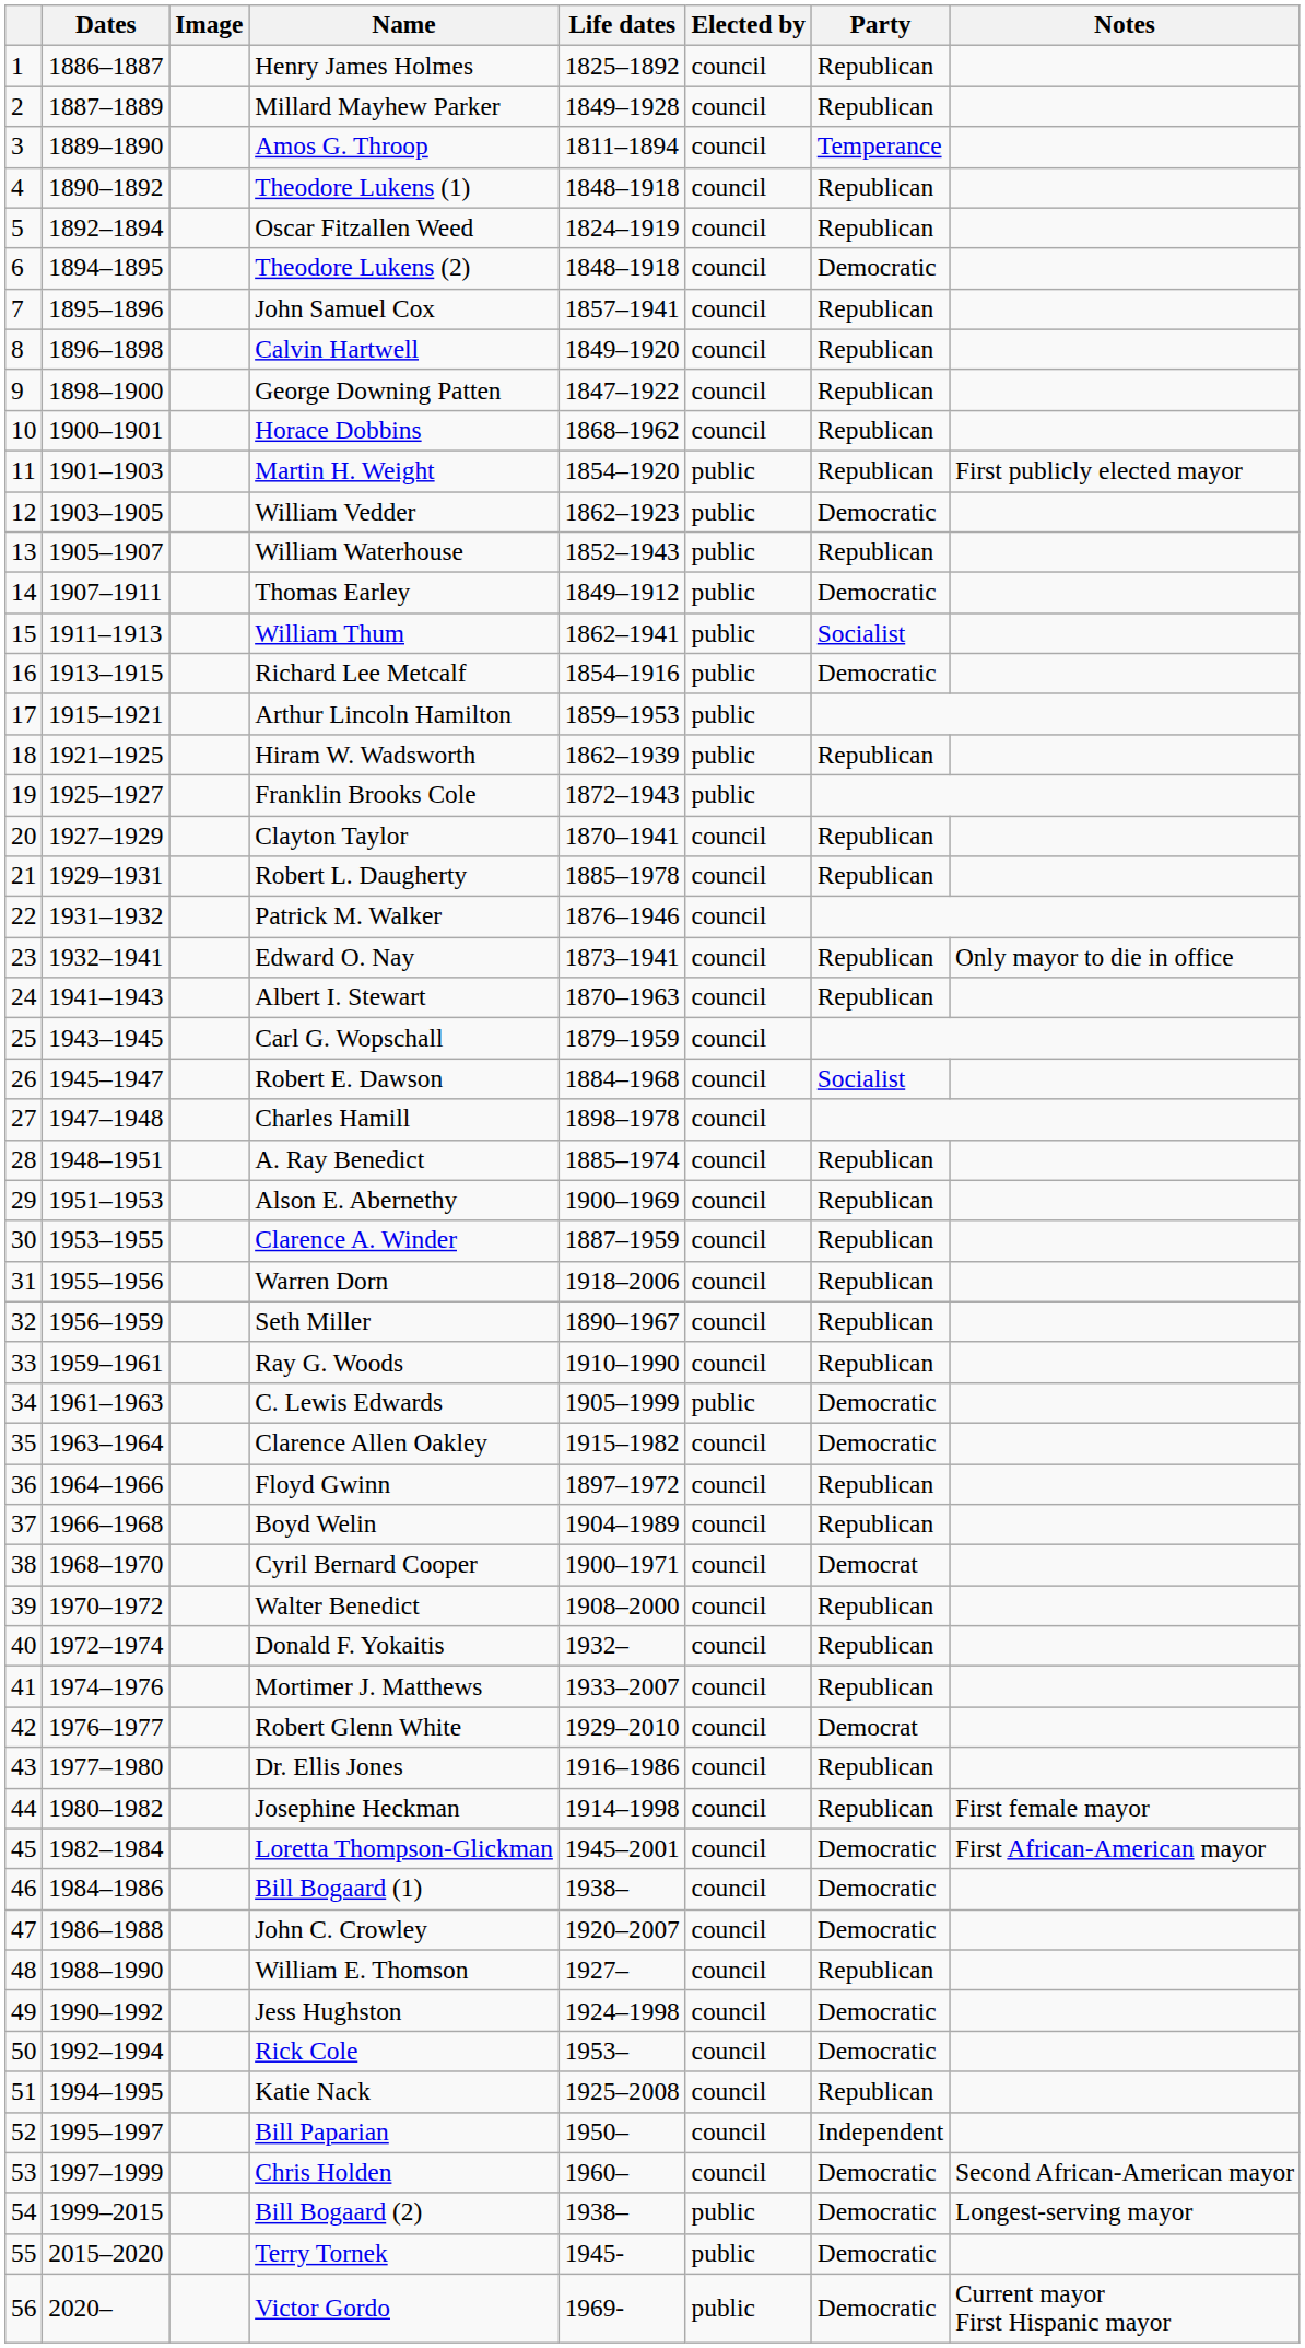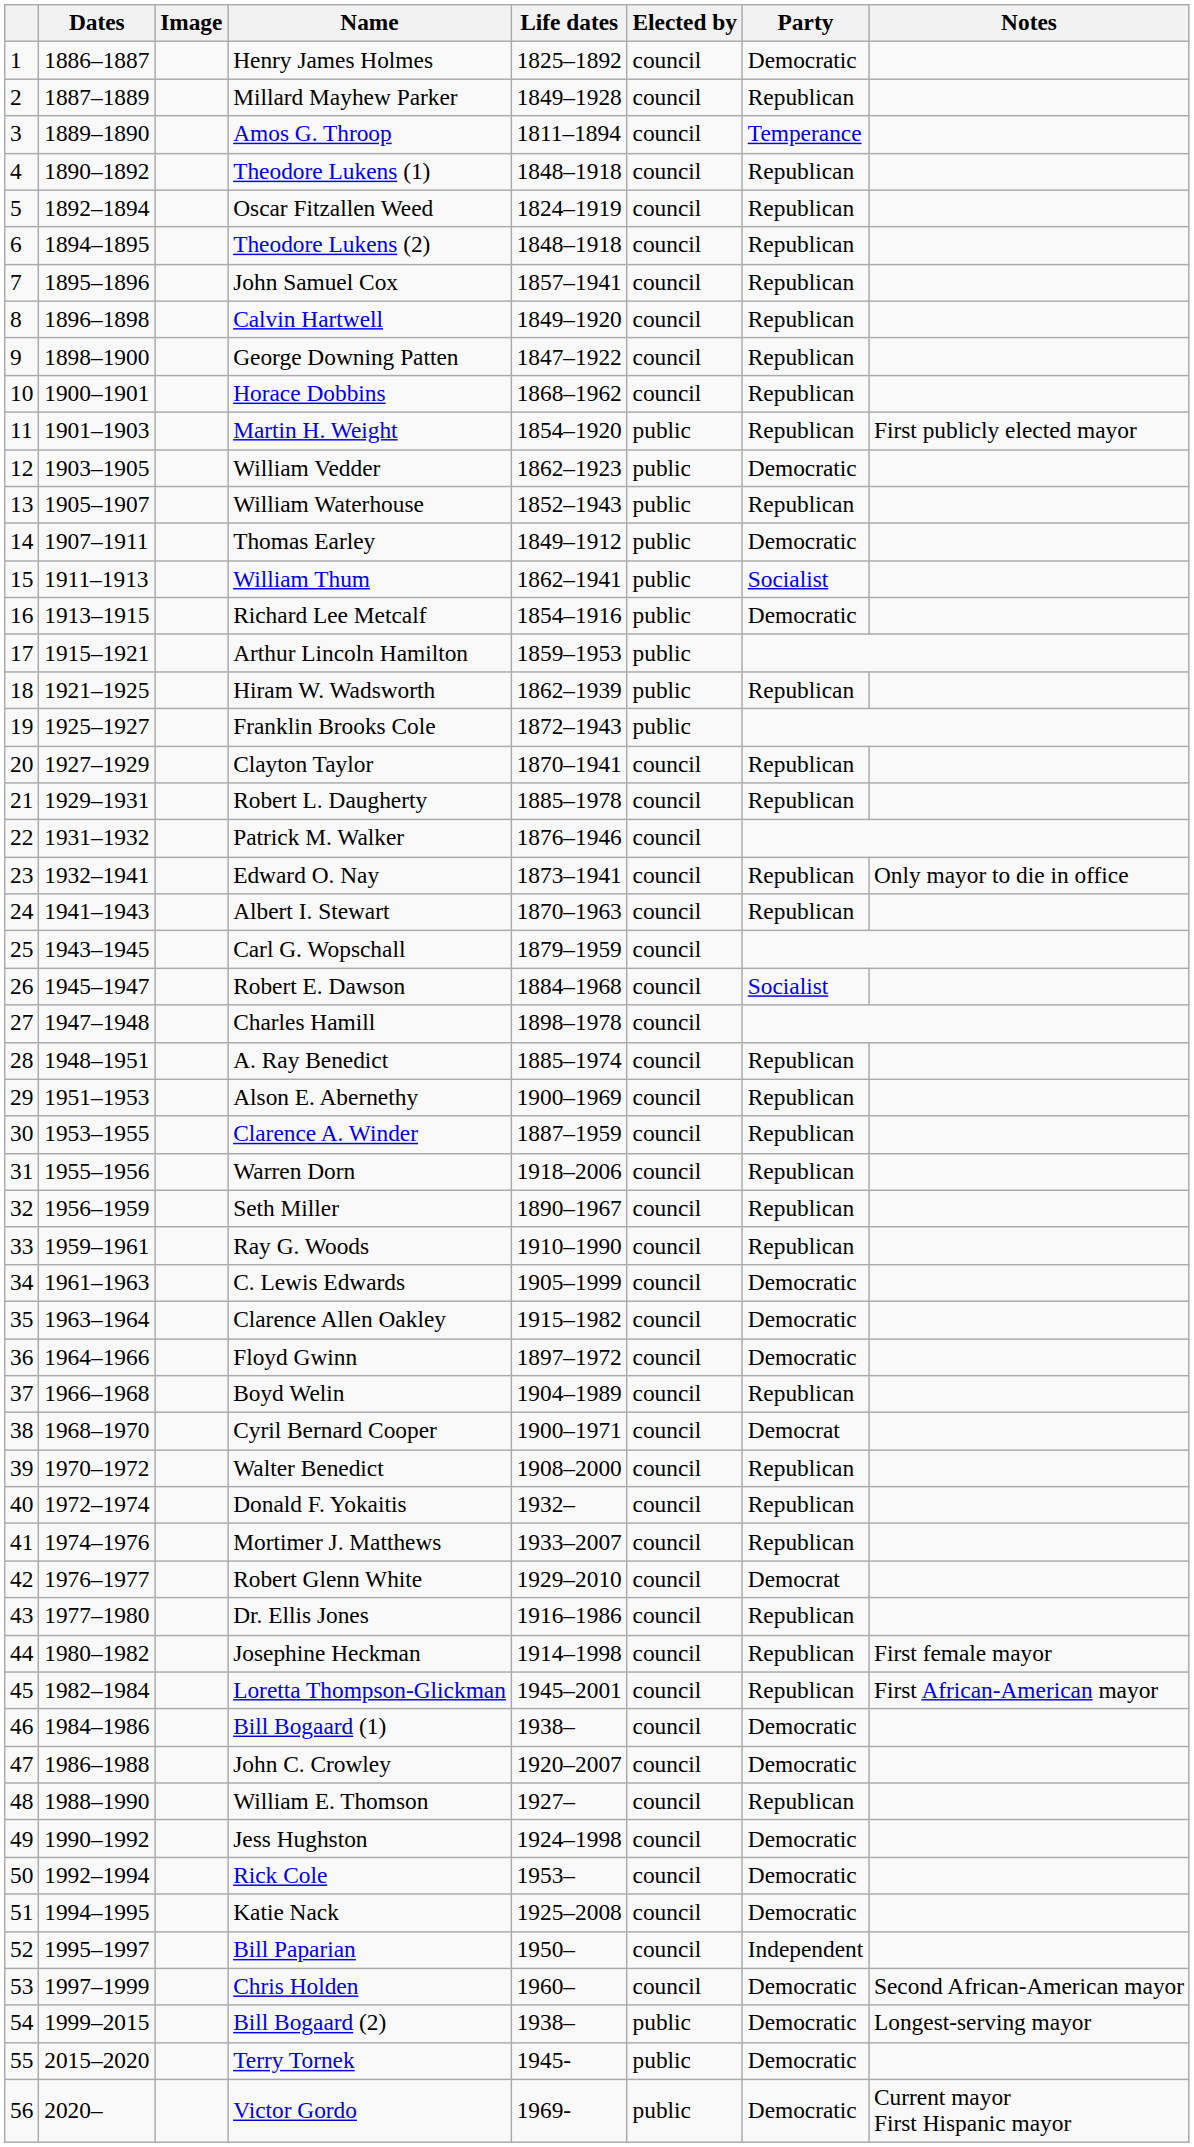 <table class="wikitable">
 <tr>
 <th></th>
 <th>Dates</th>
 <th>Image</th>
 <th>Name</th>
 <th>Life dates</th>
 <th>Elected by</th>
 <th>Party</th>
 <th>Notes</th>
 </tr>
 <tr>
 <td>1</td>
 <td>1886–1887</td>
 <td></td>
 <td>Henry James Holmes</td>
 <td>1825–1892</td>
 <td>council</td>
-<td>Republican</td>
+<td>Democratic</td>
 <td></td>
 </tr>
 <tr>
 <td>2</td>
 <td>1887–1889</td>
 <td></td>
 <td>Millard Mayhew Parker</td>
 <td>1849–1928</td>
 <td>council</td>
 <td>Republican</td>
 <td></td>
 </tr>
 <tr>
 <td>3</td>
 <td>1889–1890</td>
 <td></td>
 <td><a href='#'>Amos G. Throop</a></td>
 <td>1811–1894</td>
 <td>council</td>
 <td><a href='#'>Temperance</a></td>
 <td></td>
 </tr>
 <tr>
 <td>4</td>
 <td>1890–1892</td>
 <td></td>
 <td><a href='#'>Theodore Lukens</a> (1)</td>
 <td>1848–1918</td>
 <td>council</td>
 <td>Republican</td>
 <td></td>
 </tr>
 <tr>
 <td>5</td>
 <td>1892–1894</td>
 <td></td>
 <td>Oscar Fitzallen Weed</td>
 <td>1824–1919</td>
 <td>council</td>
 <td>Republican</td>
 <td></td>
 </tr>
 <tr>
 <td>6</td>
 <td>1894–1895</td>
 <td></td>
 <td><a href='#'>Theodore Lukens</a> (2)</td>
 <td>1848–1918</td>
 <td>council</td>
-<td>Democratic</td>
+<td>Republican</td>
 <td></td>
 </tr>
 <tr>
 <td>7</td>
 <td>1895–1896</td>
 <td></td>
 <td>John Samuel Cox</td>
 <td>1857–1941</td>
 <td>council</td>
 <td>Republican</td>
 <td></td>
 </tr>
 <tr>
 <td>8</td>
 <td>1896–1898</td>
 <td></td>
 <td><a href='#'>Calvin Hartwell</a></td>
 <td>1849–1920</td>
 <td>council</td>
 <td>Republican</td>
 <td></td>
 </tr>
 <tr>
 <td>9</td>
 <td>1898–1900</td>
 <td></td>
 <td>George Downing Patten</td>
 <td>1847–1922</td>
 <td>council</td>
 <td>Republican</td>
 <td></td>
 </tr>
 <tr>
 <td>10</td>
 <td>1900–1901</td>
 <td></td>
 <td><a href='#'>Horace Dobbins</a></td>
 <td>1868–1962</td>
 <td>council</td>
 <td>Republican</td>
 <td></td>
 </tr>
 <tr>
 <td>11</td>
 <td>1901–1903</td>
 <td></td>
 <td><a href='#'>Martin H. Weight</a></td>
 <td>1854–1920</td>
 <td>public</td>
 <td>Republican</td>
 <td>First publicly elected mayor</td>
 </tr>
 <tr>
 <td>12</td>
 <td>1903–1905</td>
 <td></td>
 <td>William Vedder</td>
 <td>1862–1923</td>
 <td>public</td>
 <td>Democratic</td>
 <td></td>
 </tr>
 <tr>
 <td>13</td>
 <td>1905–1907</td>
 <td></td>
 <td>William Waterhouse</td>
 <td>1852–1943</td>
 <td>public</td>
 <td>Republican</td>
 <td></td>
 </tr>
 <tr>
 <td>14</td>
 <td>1907–1911</td>
 <td></td>
 <td>Thomas Earley</td>
 <td>1849–1912</td>
 <td>public</td>
 <td>Democratic</td>
 <td></td>
 </tr>
 <tr>
 <td>15</td>
 <td>1911–1913</td>
 <td></td>
 <td><a href='#'>William Thum</a></td>
 <td>1862–1941</td>
 <td>public</td>
 <td><a href='#'>Socialist</a></td>
 </tr>
 <tr>
 <td>16</td>
 <td>1913–1915</td>
 <td></td>
 <td>Richard Lee Metcalf</td>
 <td>1854–1916</td>
 <td>public</td>
 <td>Democratic</td>
 <td></td>
 </tr>
 <tr>
 <td>17</td>
 <td>1915–1921</td>
 <td></td>
 <td>Arthur Lincoln Hamilton</td>
 <td>1859–1953</td>
 <td>public</td>
 </tr>
 <tr>
 <td>18</td>
 <td>1921–1925</td>
 <td></td>
 <td>Hiram W. Wadsworth</td>
 <td>1862–1939</td>
 <td>public</td>
 <td>Republican</td>
 <td></td>
 </tr>
 <tr>
 <td>19</td>
 <td>1925–1927</td>
 <td></td>
 <td>Franklin Brooks Cole</td>
 <td>1872–1943</td>
 <td>public</td>
 </tr>
 <tr>
 <td>20</td>
 <td>1927–1929</td>
 <td></td>
 <td>Clayton Taylor</td>
 <td>1870–1941</td>
 <td>council</td>
 <td>Republican</td>
 <td></td>
 </tr>
 <tr>
 <td>21</td>
 <td>1929–1931</td>
 <td></td>
 <td>Robert L. Daugherty</td>
 <td>1885–1978</td>
 <td>council</td>
 <td>Republican</td>
 <td></td>
 </tr>
 <tr>
 <td>22</td>
 <td>1931–1932</td>
 <td></td>
 <td>Patrick M. Walker</td>
 <td>1876–1946</td>
 <td>council</td>
 </tr>
 <tr>
 <td>23</td>
 <td>1932–1941</td>
 <td></td>
 <td>Edward O. Nay</td>
 <td>1873–1941</td>
 <td>council</td>
 <td>Republican</td>
 <td>Only mayor to die in office</td>
 </tr>
 <tr>
 <td>24</td>
 <td>1941–1943</td>
 <td></td>
 <td>Albert I. Stewart</td>
 <td>1870–1963</td>
 <td>council</td>
 <td>Republican</td>
 <td></td>
 </tr>
 <tr>
 <td>25</td>
 <td>1943–1945</td>
 <td></td>
 <td>Carl G. Wopschall</td>
 <td>1879–1959</td>
 <td>council</td>
 </tr>
 <tr>
 <td>26</td>
 <td>1945–1947</td>
 <td></td>
 <td>Robert E. Dawson</td>
 <td>1884–1968</td>
 <td>council</td>
 <td><a href='#'>Socialist</a></td>
 <td></td>
 </tr>
 <tr>
 <td>27</td>
 <td>1947–1948</td>
 <td></td>
 <td>Charles Hamill</td>
 <td>1898–1978</td>
 <td>council</td>
 </tr>
 <tr>
 <td>28</td>
 <td>1948–1951</td>
 <td></td>
 <td>A. Ray Benedict</td>
 <td>1885–1974</td>
 <td>council</td>
 <td>Republican</td>
 <td></td>
 </tr>
 <tr>
 <td>29</td>
 <td>1951–1953</td>
 <td></td>
 <td>Alson E. Abernethy</td>
 <td>1900–1969</td>
 <td>council</td>
 <td>Republican</td>
 <td></td>
 </tr>
 <tr>
 <td>30</td>
 <td>1953–1955</td>
 <td></td>
 <td><a href='#'>Clarence A. Winder</a></td>
 <td>1887–1959</td>
 <td>council</td>
 <td>Republican</td>
 <td></td>
 </tr>
 <tr>
 <td>31</td>
 <td>1955–1956</td>
 <td></td>
 <td>Warren Dorn</td>
 <td>1918–2006</td>
 <td>council</td>
 <td>Republican</td>
 <td></td>
 </tr>
 <tr>
 <td>32</td>
 <td>1956–1959</td>
 <td></td>
 <td>Seth Miller</td>
 <td>1890–1967</td>
 <td>council</td>
 <td>Republican</td>
 <td></td>
 </tr>
 <tr>
 <td>33</td>
 <td>1959–1961</td>
 <td></td>
 <td>Ray G. Woods</td>
 <td>1910–1990</td>
 <td>council</td>
 <td>Republican</td>
 <td></td>
 </tr>
 <tr>
 <td>34</td>
 <td>1961–1963</td>
 <td></td>
 <td>C. Lewis Edwards</td>
 <td>1905–1999</td>
-<td>public</td>
+<td>council</td>
 <td>Democratic</td>
 <td></td>
 </tr>
 <tr>
 <td>35</td>
 <td>1963–1964</td>
 <td></td>
 <td>Clarence Allen Oakley</td>
 <td>1915–1982</td>
 <td>council</td>
 <td>Democratic</td>
 <td></td>
 </tr>
 <tr>
 <td>36</td>
 <td>1964–1966</td>
 <td></td>
 <td>Floyd Gwinn</td>
 <td>1897–1972</td>
 <td>council</td>
-<td>Republican</td>
+<td>Democratic</td>
 <td></td>
 </tr>
 <tr>
 <td>37</td>
 <td>1966–1968</td>
 <td></td>
 <td>Boyd Welin</td>
 <td>1904–1989</td>
 <td>council</td>
 <td>Republican</td>
 <td></td>
 </tr>
 <tr>
 <td>38</td>
 <td>1968–1970</td>
 <td></td>
 <td>Cyril Bernard Cooper</td>
 <td>1900–1971</td>
 <td>council</td>
 <td>Democrat</td>
 <td></td>
 </tr>
 <tr>
 <td>39</td>
 <td>1970–1972</td>
 <td></td>
 <td>Walter Benedict</td>
 <td>1908–2000</td>
 <td>council</td>
 <td>Republican</td>
 <td></td>
 </tr>
 <tr>
 <td>40</td>
 <td>1972–1974</td>
 <td></td>
 <td>Donald F. Yokaitis</td>
 <td>1932–</td>
 <td>council</td>
 <td>Republican</td>
 <td></td>
 </tr>
 <tr>
 <td>41</td>
 <td>1974–1976</td>
 <td></td>
 <td>Mortimer J. Matthews</td>
 <td>1933–2007</td>
 <td>council</td>
 <td>Republican</td>
 <td></td>
 </tr>
 <tr>
 <td>42</td>
 <td>1976–1977</td>
 <td></td>
 <td>Robert Glenn White</td>
 <td>1929–2010</td>
 <td>council</td>
 <td>Democrat</td>
 <td></td>
 </tr>
 <tr>
 <td>43</td>
 <td>1977–1980</td>
 <td></td>
 <td>Dr. Ellis Jones</td>
 <td>1916–1986</td>
 <td>council</td>
 <td>Republican</td>
 <td></td>
 </tr>
 <tr>
 <td>44</td>
 <td>1980–1982</td>
 <td></td>
 <td>Josephine Heckman</td>
 <td>1914–1998</td>
 <td>council</td>
 <td>Republican</td>
 <td>First female mayor</td>
 </tr>
 <tr>
 <td>45</td>
 <td>1982–1984</td>
 <td></td>
 <td><a href='#'>Loretta Thompson-Glickman</a></td>
 <td>1945–2001</td>
 <td>council</td>
-<td>Democratic</td>
+<td>Republican</td>
 <td>First <a href='#'>African-American</a> mayor</td>
 </tr>
 <tr>
 <td>46</td>
 <td>1984–1986</td>
 <td></td>
 <td><a href='#'>Bill Bogaard</a> (1)</td>
 <td>1938–</td>
 <td>council</td>
 <td>Democratic</td>
 <td></td>
 </tr>
 <tr>
 <td>47</td>
 <td>1986–1988</td>
 <td></td>
 <td>John C. Crowley</td>
 <td>1920–2007</td>
 <td>council</td>
 <td>Democratic</td>
 <td></td>
 </tr>
 <tr>
 <td>48</td>
 <td>1988–1990</td>
 <td></td>
 <td>William E. Thomson</td>
 <td>1927–</td>
 <td>council</td>
 <td>Republican</td>
 <td></td>
 </tr>
 <tr>
 <td>49</td>
 <td>1990–1992</td>
 <td></td>
 <td>Jess Hughston</td>
 <td>1924–1998</td>
 <td>council</td>
 <td>Democratic</td>
 <td></td>
 </tr>
 <tr>
 <td>50</td>
 <td>1992–1994</td>
 <td></td>
 <td><a href='#'>Rick Cole</a></td>
 <td>1953–</td>
 <td>council</td>
 <td>Democratic</td>
 <td></td>
 </tr>
 <tr>
 <td>51</td>
 <td>1994–1995</td>
 <td></td>
 <td>Katie Nack</td>
 <td>1925–2008</td>
 <td>council</td>
-<td>Republican</td>
+<td>Democratic</td>
 <td></td>
 </tr>
 <tr>
 <td>52</td>
 <td>1995–1997</td>
 <td></td>
 <td><a href='#'>Bill Paparian</a></td>
 <td>1950–</td>
 <td>council</td>
 <td>Independent</td>
 <td></td>
 </tr>
 <tr>
 <td>53</td>
 <td>1997–1999</td>
 <td></td>
 <td><a href='#'>Chris Holden</a></td>
 <td>1960–</td>
 <td>council</td>
 <td>Democratic</td>
 <td>Second African-American mayor</td>
 </tr>
 <tr>
 <td>54</td>
 <td>1999–2015</td>
 <td></td>
 <td><a href='#'>Bill Bogaard</a> (2)</td>
 <td>1938–</td>
 <td>public</td>
 <td>Democratic</td>
 <td>Longest-serving mayor</td>
 </tr>
 <tr>
 <td>55</td>
 <td>2015–2020</td>
 <td></td>
 <td><a href='#'>Terry Tornek</a></td>
 <td>1945-</td>
 <td>public</td>
 <td>Democratic</td>
 <td></td>
 </tr>
 <tr>
 <td>56</td>
 <td>2020–</td>
 <td></td>
 <td><a href='#'>Victor Gordo</a></td>
 <td>1969-</td>
 <td>public</td>
 <td>Democratic</td>
 <td>Current mayor<br>First Hispanic mayor</td>
 </tr>
 </table>
